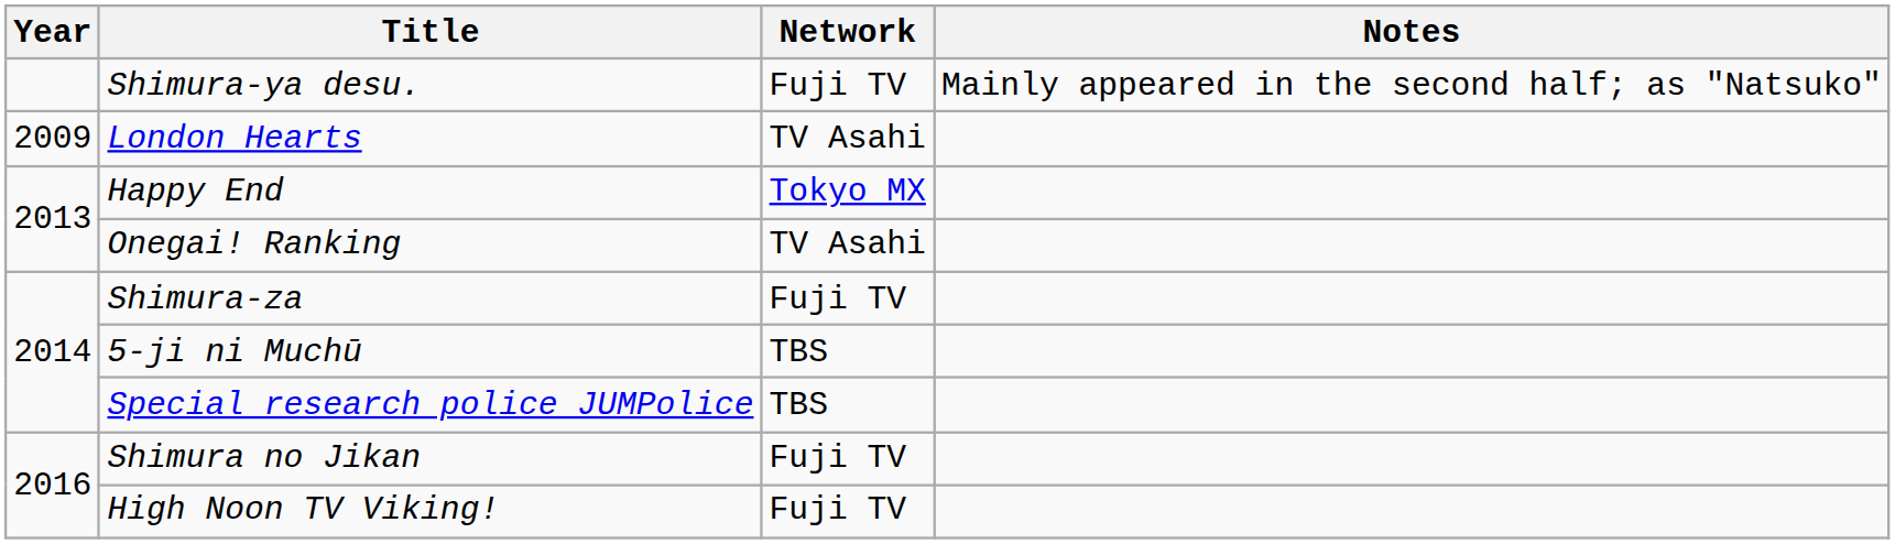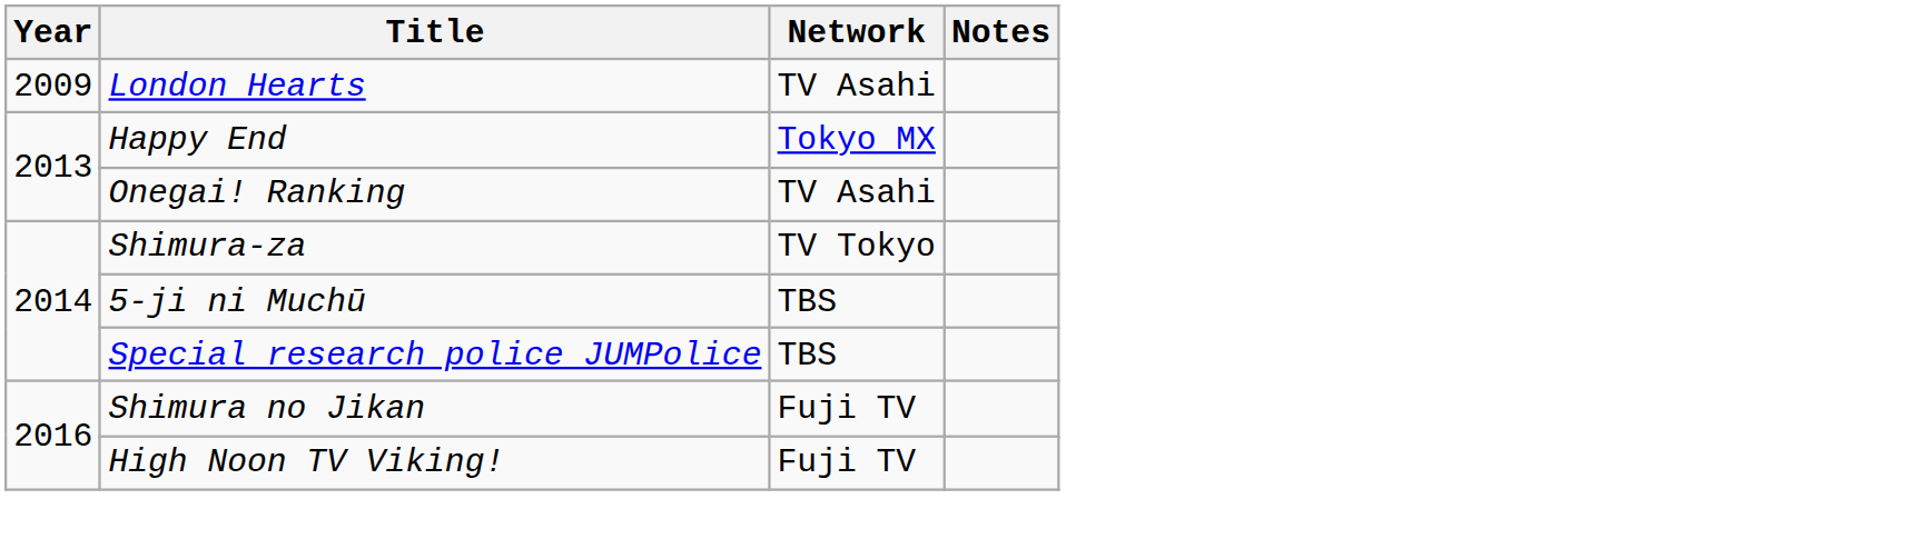 <table class="wikitable">
 <tr>
 <th>Year</th>
 <th>Title</th>
 <th>Network</th>
 <th>Notes</th>
-</tr>
-<tr>
-<td></td>
-<td><em>Shimura-ya desu.</em></td>
-<td>Fuji TV</td>
-<td>Mainly appeared in the second half; as "Natsuko"</td>
 </tr>
 <tr>
 <td>2009</td>
 <td><em><a href='#'>London Hearts</a></em></td>
 <td>TV Asahi</td>
 <td></td>
 </tr>
 <tr>
 <td rowspan="2">2013</td>
 <td><em>Happy End</em></td>
 <td><a href='#'>Tokyo MX</a></td>
 <td></td>
 </tr>
 <tr>
 <td><em>Onegai! Ranking</em></td>
 <td>TV Asahi</td>
 <td></td>
 </tr>
 <tr>
 <td rowspan="3">2014</td>
 <td><em>Shimura-za</em></td>
-<td>Fuji TV</td>
+<td>TV Tokyo</td>
 <td></td>
 </tr>
 <tr>
 <td><em>5-ji ni Muchū</em></td>
 <td>TBS</td>
 <td></td>
 </tr>
 <tr>
 <td><em><a href='#'>Special research police JUMPolice</a></em></td>
 <td>TBS</td>
 <td></td>
 </tr>
 <tr>
 <td rowspan="2">2016</td>
 <td><em>Shimura no Jikan</em></td>
 <td>Fuji TV</td>
 <td></td>
 </tr>
 <tr>
 <td><em>High Noon TV Viking!</em></td>
 <td>Fuji TV</td>
 <td></td>
 </tr>
 </table>
